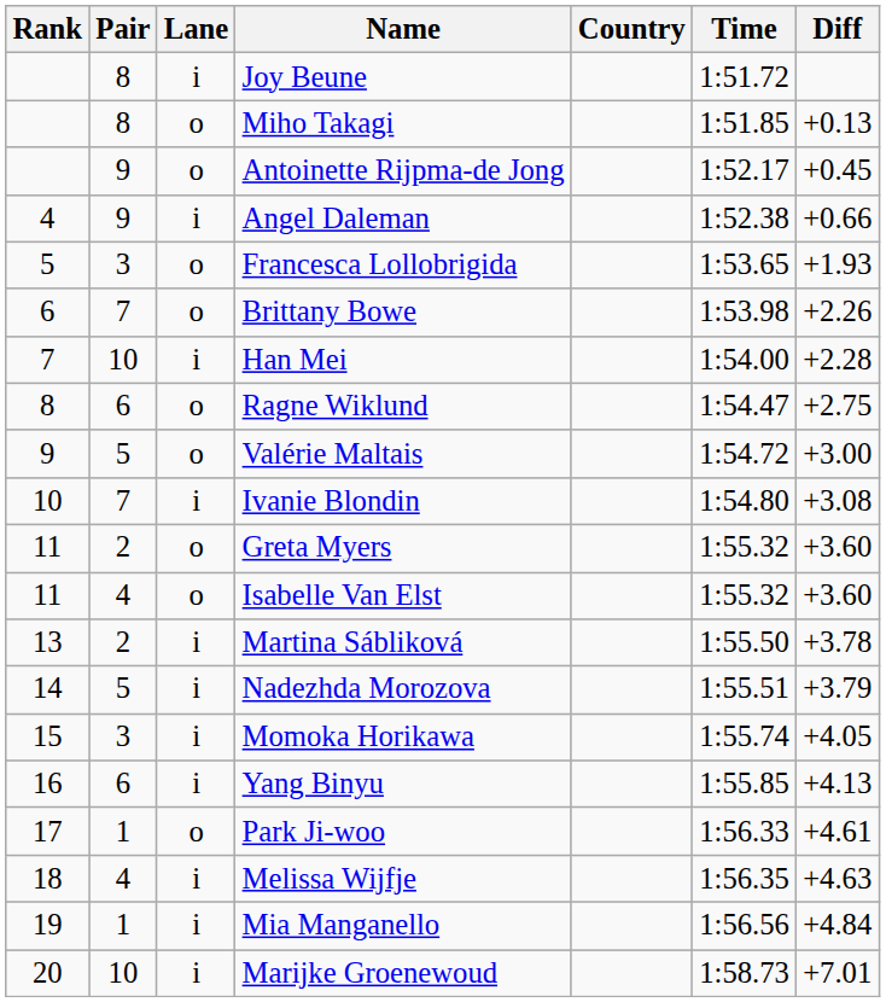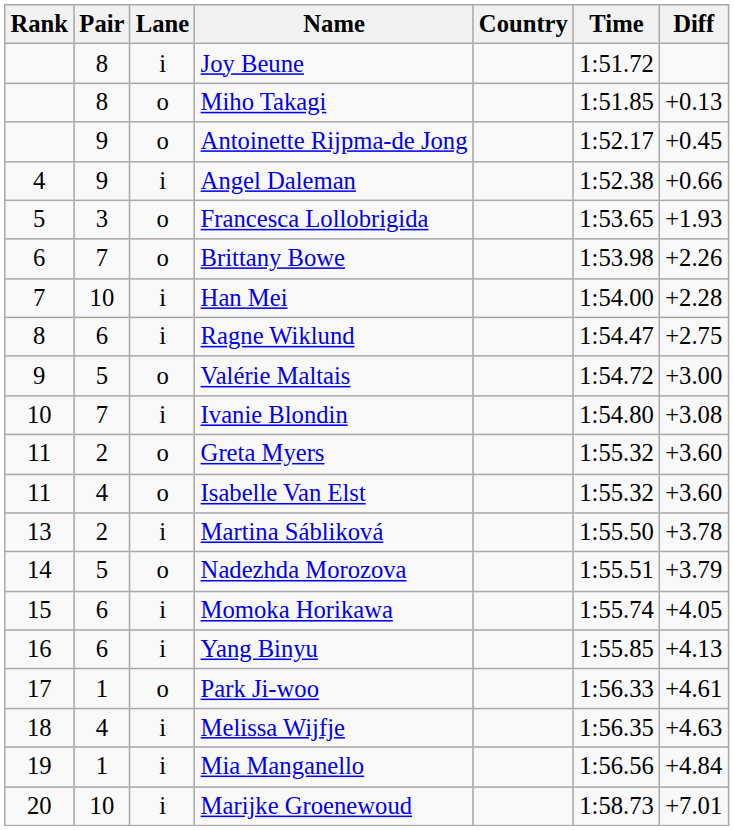 <table class="wikitable sortable" style="text-align:center">
 <tr>
 <th>Rank</th>
 <th>Pair</th>
 <th>Lane</th>
 <th>Name</th>
 <th>Country</th>
 <th>Time</th>
 <th>Diff</th>
 </tr>
 <tr>
 <td></td>
 <td>8</td>
 <td>i</td>
 <td align=left><a href='#'>Joy Beune</a></td>
 <td align=left></td>
 <td>1:51.72</td>
 <td></td>
 </tr>
 <tr>
 <td></td>
 <td>8</td>
 <td>o</td>
 <td align=left><a href='#'>Miho Takagi</a></td>
 <td align=left></td>
 <td>1:51.85</td>
 <td>+0.13</td>
 </tr>
 <tr>
 <td></td>
 <td>9</td>
 <td>o</td>
 <td align=left><a href='#'>Antoinette Rijpma-de Jong</a></td>
 <td align=left></td>
 <td>1:52.17</td>
 <td>+0.45</td>
 </tr>
 <tr>
 <td>4</td>
 <td>9</td>
 <td>i</td>
 <td align=left><a href='#'>Angel Daleman</a></td>
 <td align=left></td>
 <td>1:52.38</td>
 <td>+0.66</td>
 </tr>
 <tr>
 <td>5</td>
 <td>3</td>
 <td>o</td>
 <td align=left><a href='#'>Francesca Lollobrigida</a></td>
 <td align=left></td>
 <td>1:53.65</td>
 <td>+1.93</td>
 </tr>
 <tr>
 <td>6</td>
 <td>7</td>
 <td>o</td>
 <td align=left><a href='#'>Brittany Bowe</a></td>
 <td align=left></td>
 <td>1:53.98</td>
 <td>+2.26</td>
 </tr>
 <tr>
 <td>7</td>
 <td>10</td>
 <td>i</td>
 <td align=left><a href='#'>Han Mei</a></td>
 <td align=left></td>
 <td>1:54.00</td>
 <td>+2.28</td>
 </tr>
 <tr>
 <td>8</td>
 <td>6</td>
-<td>o</td>
+<td>i</td>
 <td align=left><a href='#'>Ragne Wiklund</a></td>
 <td align=left></td>
 <td>1:54.47</td>
 <td>+2.75</td>
 </tr>
 <tr>
 <td>9</td>
 <td>5</td>
 <td>o</td>
 <td align=left><a href='#'>Valérie Maltais</a></td>
 <td align=left></td>
 <td>1:54.72</td>
 <td>+3.00</td>
 </tr>
 <tr>
 <td>10</td>
 <td>7</td>
 <td>i</td>
 <td align=left><a href='#'>Ivanie Blondin</a></td>
 <td align=left></td>
 <td>1:54.80</td>
 <td>+3.08</td>
 </tr>
 <tr>
 <td>11</td>
 <td>2</td>
 <td>o</td>
 <td align=left><a href='#'>Greta Myers</a></td>
 <td align=left></td>
 <td>1:55.32</td>
 <td>+3.60</td>
 </tr>
 <tr>
 <td>11</td>
 <td>4</td>
 <td>o</td>
 <td align=left><a href='#'>Isabelle Van Elst</a></td>
 <td align=left></td>
 <td>1:55.32</td>
 <td>+3.60</td>
 </tr>
 <tr>
 <td>13</td>
 <td>2</td>
 <td>i</td>
 <td align=left><a href='#'>Martina Sábliková</a></td>
 <td align=left></td>
 <td>1:55.50</td>
 <td>+3.78</td>
 </tr>
 <tr>
 <td>14</td>
 <td>5</td>
-<td>i</td>
+<td>o</td>
 <td align=left><a href='#'>Nadezhda Morozova</a></td>
 <td align=left></td>
 <td>1:55.51</td>
 <td>+3.79</td>
 </tr>
 <tr>
 <td>15</td>
-<td>3</td>
+<td>6</td>
 <td>i</td>
 <td align=left><a href='#'>Momoka Horikawa</a></td>
 <td align=left></td>
 <td>1:55.74</td>
 <td>+4.05</td>
 </tr>
 <tr>
 <td>16</td>
 <td>6</td>
 <td>i</td>
 <td align=left><a href='#'>Yang Binyu</a></td>
 <td align=left></td>
 <td>1:55.85</td>
 <td>+4.13</td>
 </tr>
 <tr>
 <td>17</td>
 <td>1</td>
 <td>o</td>
 <td align=left><a href='#'>Park Ji-woo</a></td>
 <td align=left></td>
 <td>1:56.33</td>
 <td>+4.61</td>
 </tr>
 <tr>
 <td>18</td>
 <td>4</td>
 <td>i</td>
 <td align=left><a href='#'>Melissa Wijfje</a></td>
 <td align=left></td>
 <td>1:56.35</td>
 <td>+4.63</td>
 </tr>
 <tr>
 <td>19</td>
 <td>1</td>
 <td>i</td>
 <td align=left><a href='#'>Mia Manganello</a></td>
 <td align=left></td>
 <td>1:56.56</td>
 <td>+4.84</td>
 </tr>
 <tr>
 <td>20</td>
 <td>10</td>
 <td>i</td>
 <td align=left><a href='#'>Marijke Groenewoud</a></td>
 <td align=left></td>
 <td>1:58.73</td>
 <td>+7.01</td>
 </tr>
 </table>
